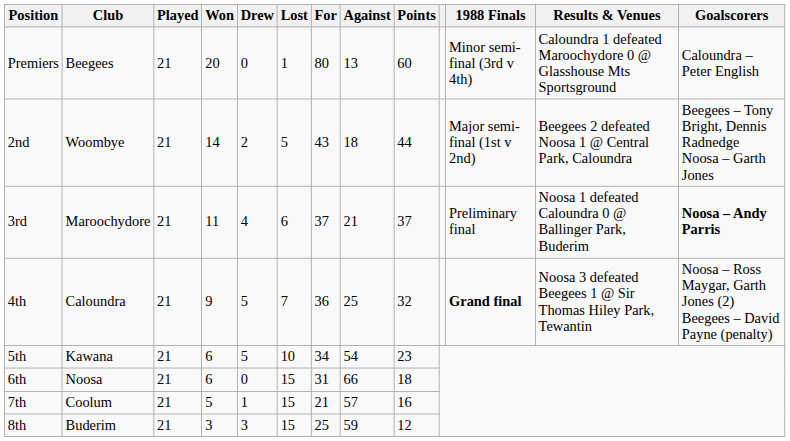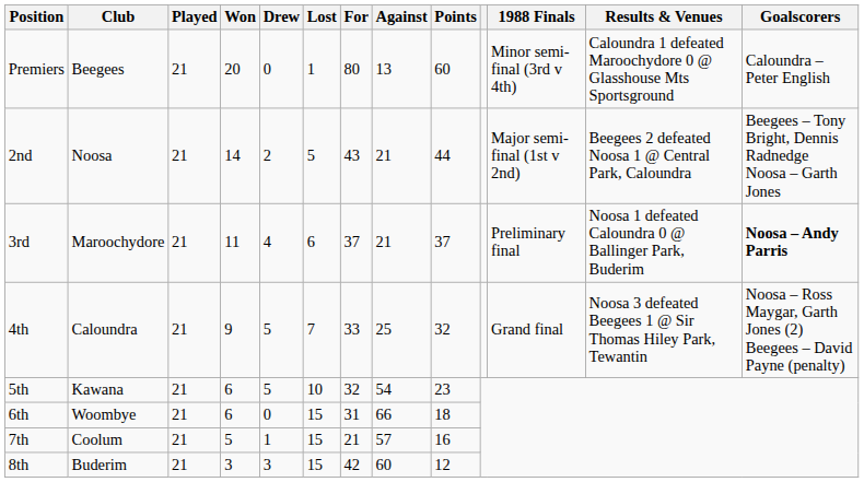 <table class="wikitable">
 <tr>
 <th>Position</th>
 <th>Club</th>
 <th>Played</th>
 <th>Won</th>
 <th>Drew</th>
 <th>Lost</th>
 <th>For</th>
 <th>Against</th>
 <th>Points</th>
 <th></th>
 <th>1988 Finals</th>
 <th>Results & Venues</th>
 <th>Goalscorers</th>
 </tr>
 <tr>
 <td>Premiers</td>
 <td>Beegees</td>
 <td>21</td>
 <td>20</td>
 <td>0</td>
 <td>1</td>
 <td>80</td>
 <td>13</td>
 <td>60</td>
 <td></td>
 <td>Minor semi-final (3rd v 4th)</td>
 <td>Caloundra 1 defeated Maroochydore 0 @ Glasshouse Mts Sportsground</td>
 <td>Caloundra – Peter English</td>
 </tr>
 <tr>
 <td>2nd</td>
-<td>Woombye</td>
+<td>Noosa</td>
 <td>21</td>
 <td>14</td>
 <td>2</td>
 <td>5</td>
 <td>43</td>
-<td>18</td>
+<td>21</td>
 <td>44</td>
 <td></td>
 <td>Major semi-final (1st v 2nd)</td>
 <td>Beegees 2 defeated Noosa 1 @ Central Park, Caloundra</td>
 <td>Beegees – Tony Bright, Dennis Radnedge<br>Noosa – Garth Jones</td>
 </tr>
 <tr>
 <td>3rd</td>
 <td>Maroochydore</td>
 <td>21</td>
 <td>11</td>
 <td>4</td>
 <td>6</td>
 <td>37</td>
 <td>21</td>
 <td>37</td>
 <td></td>
 <td>Preliminary final</td>
 <td>Noosa 1 defeated Caloundra 0 @ Ballinger Park, Buderim</td>
 <td><strong>Noosa – Andy Parris</strong></td>
 </tr>
 <tr>
 <td>4th</td>
 <td>Caloundra</td>
 <td>21</td>
 <td>9</td>
 <td>5</td>
 <td>7</td>
-<td>36</td>
+<td>33</td>
 <td>25</td>
 <td>32</td>
 <td></td>
-<td><strong>Grand final</strong></td>
+<td>Grand final</td>
 <td>Noosa 3 defeated Beegees 1 @ Sir Thomas Hiley Park, Tewantin</td>
 <td>Noosa – Ross Maygar, Garth Jones (2)<br>Beegees – David Payne (penalty)</td>
 </tr>
 <tr>
 <td>5th</td>
 <td>Kawana</td>
 <td>21</td>
 <td>6</td>
 <td>5</td>
 <td>10</td>
-<td>34</td>
+<td>32</td>
 <td>54</td>
 <td>23</td>
 </tr>
 <tr>
 <td>6th</td>
-<td>Noosa</td>
+<td>Woombye</td>
 <td>21</td>
 <td>6</td>
 <td>0</td>
 <td>15</td>
 <td>31</td>
 <td>66</td>
 <td>18</td>
 </tr>
 <tr>
 <td>7th</td>
 <td>Coolum</td>
 <td>21</td>
 <td>5</td>
 <td>1</td>
 <td>15</td>
 <td>21</td>
 <td>57</td>
 <td>16</td>
 </tr>
 <tr>
 <td>8th</td>
 <td>Buderim</td>
 <td>21</td>
 <td>3</td>
 <td>3</td>
 <td>15</td>
-<td>25</td>
-<td>59</td>
+<td>42</td>
+<td>60</td>
 <td>12</td>
 </tr>
 </table>
